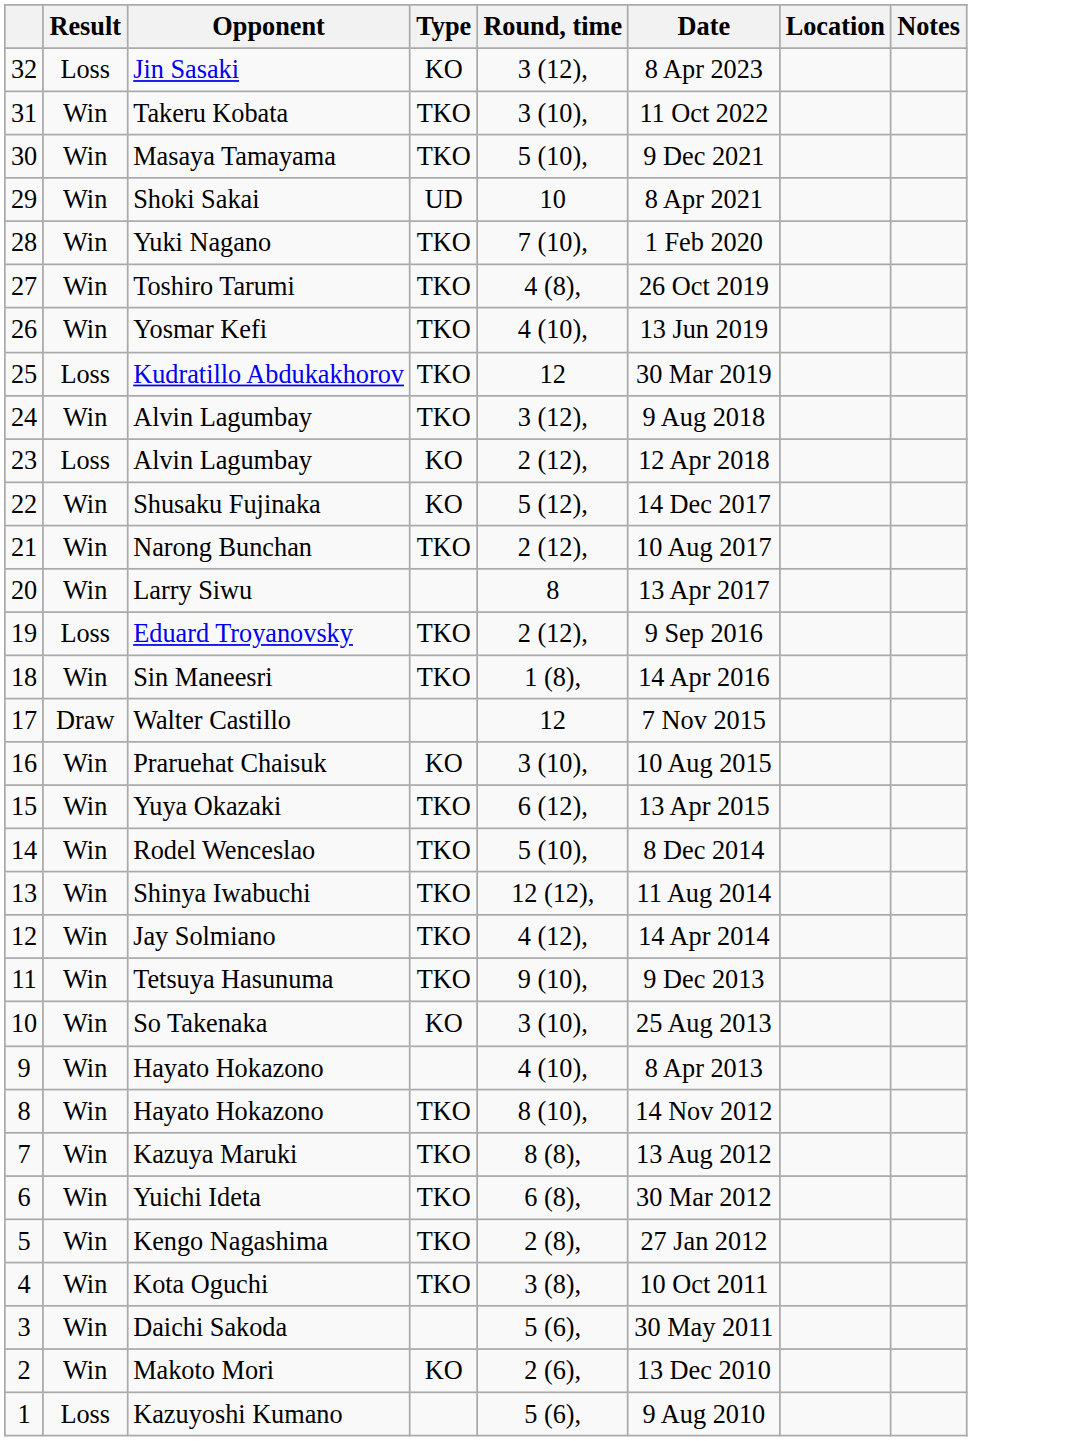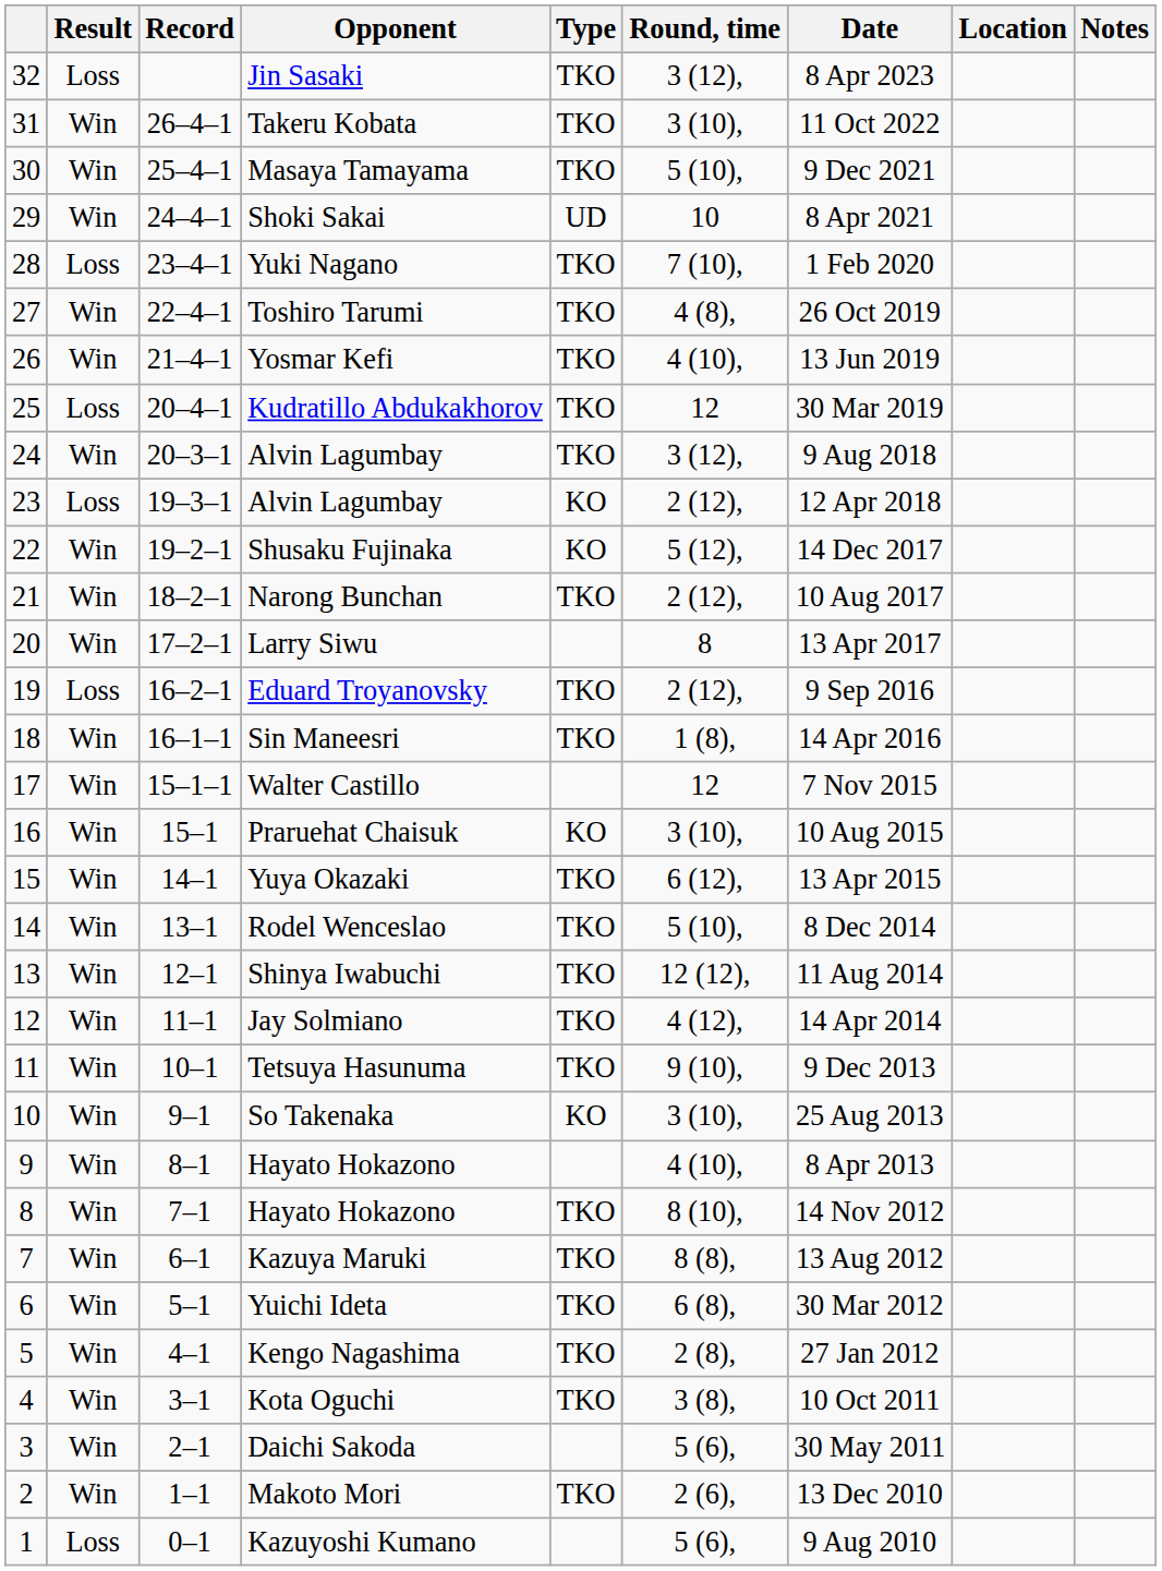 <table class="wikitable" style="text-align:center; font-size:95%">
 <tr>
 <th></th>
 <th>Result</th>
+<th>Record</th>
 <th>Opponent</th>
 <th>Type</th>
 <th>Round, time</th>
 <th>Date</th>
 <th>Location</th>
 <th>Notes</th>
 </tr>
 <tr>
 <td>32</td>
 <td>Loss</td>
+<td></td>
 <td align=left><a href='#'>Jin Sasaki</a></td>
-<td>KO</td>
+<td>TKO</td>
 <td>3 (12), </td>
 <td>8 Apr 2023</td>
 <td align=left></td>
 <td align=left></td>
 </tr>
 <tr>
 <td>31</td>
 <td>Win</td>
+<td>26–4–1</td>
 <td align=left>Takeru Kobata</td>
 <td>TKO</td>
 <td>3 (10), </td>
 <td>11 Oct 2022</td>
 <td align=left></td>
 <td align=left></td>
 </tr>
 <tr>
 <td>30</td>
 <td>Win</td>
+<td>25–4–1</td>
 <td align=left>Masaya Tamayama</td>
 <td>TKO</td>
 <td>5 (10), </td>
 <td>9 Dec 2021</td>
 <td align=left></td>
 <td align=left></td>
 </tr>
 <tr>
 <td>29</td>
 <td>Win</td>
+<td>24–4–1</td>
 <td align=left>Shoki Sakai</td>
 <td>UD</td>
 <td>10</td>
 <td>8 Apr 2021</td>
 <td align=left></td>
 <td align=left></td>
 </tr>
 <tr>
 <td>28</td>
-<td>Win</td>
+<td>Loss</td>
+<td>23–4–1</td>
 <td align=left>Yuki Nagano</td>
 <td>TKO</td>
 <td>7 (10), </td>
 <td>1 Feb 2020</td>
 <td align=left></td>
 <td align=left></td>
 </tr>
 <tr>
 <td>27</td>
 <td>Win</td>
+<td>22–4–1</td>
 <td align=left>Toshiro Tarumi</td>
 <td>TKO</td>
 <td>4 (8), </td>
 <td>26 Oct 2019</td>
 <td align=left></td>
 <td></td>
 </tr>
 <tr>
 <td>26</td>
 <td>Win</td>
+<td>21–4–1</td>
 <td align=left>Yosmar Kefi</td>
 <td>TKO</td>
 <td>4 (10), </td>
 <td>13 Jun 2019</td>
 <td align=left></td>
 <td></td>
 </tr>
 <tr>
 <td>25</td>
 <td>Loss</td>
+<td>20–4–1</td>
 <td align=left><a href='#'>Kudratillo Abdukakhorov</a></td>
 <td>TKO</td>
 <td>12</td>
 <td>30 Mar 2019</td>
 <td align=left></td>
 <td></td>
 </tr>
 <tr>
 <td>24</td>
 <td>Win</td>
+<td>20–3–1</td>
 <td align=left>Alvin Lagumbay</td>
 <td>TKO</td>
 <td>3 (12), </td>
 <td>9 Aug 2018</td>
 <td align=left></td>
 <td align=left></td>
 </tr>
 <tr>
 <td>23</td>
 <td>Loss</td>
+<td>19–3–1</td>
 <td align=left>Alvin Lagumbay</td>
 <td>KO</td>
 <td>2 (12), </td>
 <td>12 Apr 2018</td>
 <td align=left></td>
 <td align=left></td>
 </tr>
 <tr>
 <td>22</td>
 <td>Win</td>
+<td>19–2–1</td>
 <td align=left>Shusaku Fujinaka</td>
 <td>KO</td>
 <td>5 (12), </td>
 <td>14 Dec 2017</td>
 <td align=left></td>
 <td align=left></td>
 </tr>
 <tr>
 <td>21</td>
 <td>Win</td>
+<td>18–2–1</td>
 <td align=left>Narong Bunchan</td>
 <td>TKO</td>
 <td>2 (12), </td>
 <td>10 Aug 2017</td>
 <td align=left></td>
 <td align=left></td>
 </tr>
 <tr>
 <td>20</td>
 <td>Win</td>
+<td>17–2–1</td>
 <td align=left>Larry Siwu</td>
 <td></td>
 <td>8</td>
 <td>13 Apr 2017</td>
 <td align=left></td>
 <td></td>
 </tr>
 <tr>
 <td>19</td>
 <td>Loss</td>
+<td>16–2–1</td>
 <td align=left><a href='#'>Eduard Troyanovsky</a></td>
 <td>TKO</td>
 <td>2 (12), </td>
 <td>9 Sep 2016</td>
 <td align=left></td>
 <td align=left></td>
 </tr>
 <tr>
 <td>18</td>
 <td>Win</td>
+<td>16–1–1</td>
 <td align=left>Sin Maneesri</td>
 <td>TKO</td>
 <td>1 (8), </td>
 <td>14 Apr 2016</td>
 <td align=left></td>
 <td></td>
 </tr>
 <tr>
 <td>17</td>
-<td>Draw</td>
+<td>Win</td>
+<td>15–1–1</td>
 <td align=left>Walter Castillo</td>
 <td></td>
 <td>12</td>
 <td>7 Nov 2015</td>
 <td align=left></td>
 <td></td>
 </tr>
 <tr>
 <td>16</td>
 <td>Win</td>
+<td>15–1</td>
 <td align=left>Praruehat Chaisuk</td>
 <td>KO</td>
 <td>3 (10), </td>
 <td>10 Aug 2015</td>
 <td align=left></td>
 <td></td>
 </tr>
 <tr>
 <td>15</td>
 <td>Win</td>
+<td>14–1</td>
 <td align=left>Yuya Okazaki</td>
 <td>TKO</td>
 <td>6 (12), </td>
 <td>13 Apr 2015</td>
 <td align=left></td>
 <td align=left></td>
 </tr>
 <tr>
 <td>14</td>
 <td>Win</td>
+<td>13–1</td>
 <td align=left>Rodel Wenceslao</td>
 <td>TKO</td>
 <td>5 (10), </td>
 <td>8 Dec 2014</td>
 <td align=left></td>
 <td></td>
 </tr>
 <tr>
 <td>13</td>
 <td>Win</td>
+<td>12–1</td>
 <td align=left>Shinya Iwabuchi</td>
 <td>TKO</td>
 <td>12 (12), </td>
 <td>11 Aug 2014</td>
 <td align=left></td>
 <td align=left></td>
 </tr>
 <tr>
 <td>12</td>
 <td>Win</td>
+<td>11–1</td>
 <td align=left>Jay Solmiano</td>
 <td>TKO</td>
 <td>4 (12), </td>
 <td>14 Apr 2014</td>
 <td align=left></td>
 <td align=left></td>
 </tr>
 <tr>
 <td>11</td>
 <td>Win</td>
+<td>10–1</td>
 <td align=left>Tetsuya Hasunuma</td>
 <td>TKO</td>
 <td>9 (10), </td>
 <td>9 Dec 2013</td>
 <td align=left></td>
 <td align=left></td>
 </tr>
 <tr>
 <td>10</td>
 <td>Win</td>
+<td>9–1</td>
 <td align=left>So Takenaka</td>
 <td>KO</td>
 <td>3 (10), </td>
 <td>25 Aug 2013</td>
 <td align=left></td>
 <td align=left></td>
 </tr>
 <tr>
 <td>9</td>
 <td>Win</td>
+<td>8–1</td>
 <td align=left>Hayato Hokazono</td>
 <td></td>
 <td>4 (10), </td>
 <td>8 Apr 2013</td>
 <td align=left></td>
 <td align=left></td>
 </tr>
 <tr>
 <td>8</td>
 <td>Win</td>
+<td>7–1</td>
 <td align=left>Hayato Hokazono</td>
 <td>TKO</td>
 <td>8 (10), </td>
 <td>14 Nov 2012</td>
 <td align=left></td>
 <td></td>
 </tr>
 <tr>
 <td>7</td>
 <td>Win</td>
+<td>6–1</td>
 <td align=left>Kazuya Maruki</td>
 <td>TKO</td>
 <td>8 (8), </td>
 <td>13 Aug 2012</td>
 <td align=left></td>
 <td></td>
 </tr>
 <tr>
 <td>6</td>
 <td>Win</td>
+<td>5–1</td>
 <td align=left>Yuichi Ideta</td>
 <td>TKO</td>
 <td>6 (8), </td>
 <td>30 Mar 2012</td>
 <td align=left></td>
 <td></td>
 </tr>
 <tr>
 <td>5</td>
 <td>Win</td>
+<td>4–1</td>
 <td align=left>Kengo Nagashima</td>
 <td>TKO</td>
 <td>2 (8), </td>
 <td>27 Jan 2012</td>
 <td align=left></td>
 <td></td>
 </tr>
 <tr>
 <td>4</td>
 <td>Win</td>
+<td>3–1</td>
 <td align=left>Kota Oguchi</td>
 <td>TKO</td>
 <td>3 (8), </td>
 <td>10 Oct 2011</td>
 <td align=left></td>
 <td></td>
 </tr>
 <tr>
 <td>3</td>
 <td>Win</td>
+<td>2–1</td>
 <td align=left>Daichi Sakoda</td>
 <td></td>
 <td>5 (6), </td>
 <td>30 May 2011</td>
 <td align=left></td>
 <td></td>
 </tr>
 <tr>
 <td>2</td>
 <td>Win</td>
+<td>1–1</td>
 <td align=left>Makoto Mori</td>
-<td>KO</td>
+<td>TKO</td>
 <td>2 (6), </td>
 <td>13 Dec 2010</td>
 <td align=left></td>
 <td></td>
 </tr>
 <tr>
 <td>1</td>
 <td>Loss</td>
+<td>0–1</td>
 <td align=left>Kazuyoshi Kumano</td>
 <td></td>
 <td>5 (6), </td>
 <td>9 Aug 2010</td>
 <td align=left></td>
 <td></td>
 </tr>
 </table>
